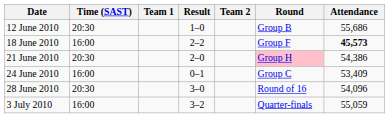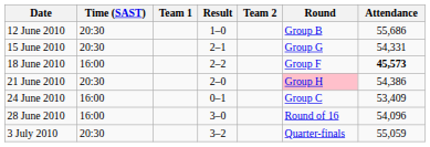 <table class="wikitable" style="text-align: left;" width="100%">
 <tr>
 <th>Date</th>
 <th>Time (<a href='#'>SAST</a>)</th>
 <th>Team 1</th>
 <th>Result</th>
 <th>Team 2</th>
 <th>Round</th>
 <th>Attendance</th>
 </tr>
 <tr>
 <td>12 June 2010</td>
 <td>20:30</td>
 <td></td>
 <td style="text-align:center;">1–0</td>
 <td></td>
 <td><a href='#'>Group B</a></td>
 <td style="text-align:center;">55,686</td>
+</tr>
+<tr>
+<td>15 June 2010</td>
+<td>20:30</td>
+<td></td>
+<td style="text-align:center;">2–1</td>
+<td></td>
+<td><a href='#'>Group G</a></td>
+<td style="text-align:center;">54,331</td>
 </tr>
 <tr>
 <td>18 June 2010</td>
 <td>16:00</td>
 <td></td>
 <td style="text-align:center;">2–2</td>
 <td></td>
 <td><a href='#'>Group F</a></td>
 <td style="text-align:center;"><strong>45,573</strong></td>
 </tr>
 <tr>
 <td>21 June 2010</td>
 <td>20:30</td>
 <td></td>
 <td style="text-align:center;">2–0</td>
 <td></td>
 <td style="background: pink;"><a href='#'>Group H</a></td>
 <td style="text-align:center;">54,386</td>
 </tr>
 <tr>
 <td>24 June 2010</td>
 <td>16:00</td>
 <td></td>
 <td style="text-align:center;">0–1</td>
 <td></td>
 <td><a href='#'>Group C</a></td>
 <td style="text-align:center;">53,409</td>
 </tr>
 <tr>
 <td>28 June 2010</td>
-<td>20:30</td>
+<td>16:00</td>
 <td></td>
 <td style="text-align:center;">3–0</td>
 <td></td>
 <td><a href='#'>Round of 16</a></td>
 <td style="text-align:center;">54,096</td>
 </tr>
 <tr>
 <td>3 July 2010</td>
-<td>16:00</td>
+<td>20:30</td>
 <td></td>
 <td style="text-align:center;">3–2</td>
 <td></td>
 <td><a href='#'>Quarter-finals</a></td>
 <td style="text-align:center;">55,059</td>
 </tr>
 </table>
